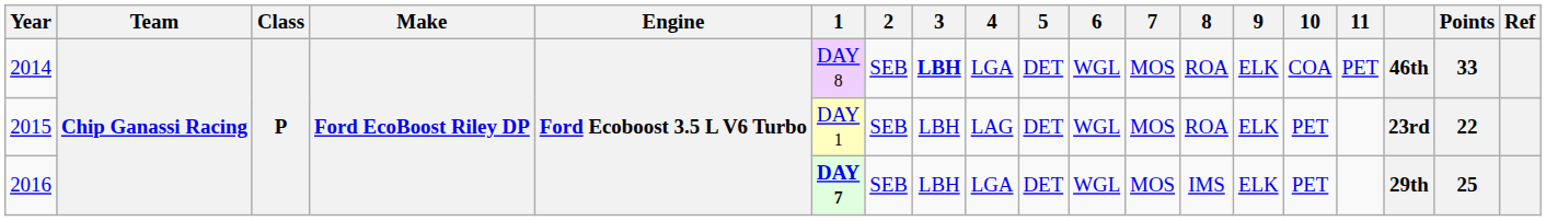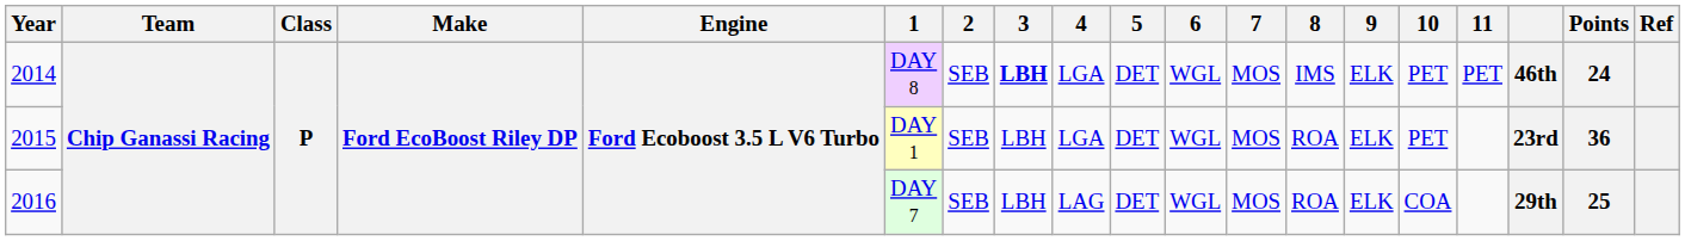 <table class="wikitable" style="text-align:center; font-size:85%">
 <tr>
 <th>Year</th>
 <th>Team</th>
 <th>Class</th>
 <th>Make</th>
 <th>Engine</th>
 <th>1</th>
 <th>2</th>
 <th>3</th>
 <th>4</th>
 <th>5</th>
 <th>6</th>
 <th>7</th>
 <th>8</th>
 <th>9</th>
 <th>10</th>
 <th>11</th>
 <th></th>
 <th>Points</th>
 <th>Ref</th>
 </tr>
 <tr>
 <td><a href='#'>2014</a></td>
 <th rowspan=3><a href='#'>Chip Ganassi Racing</a></th>
 <th rowspan=3>P</th>
 <th rowspan=3><a href='#'>Ford EcoBoost Riley DP</a></th>
 <th rowspan=3><a href='#'>Ford</a> Ecoboost 3.5 L V6 Turbo</th>
 <td style="background:#EFCFFF;"><a href='#'>DAY</a><br><small>8</small></td>
 <td><a href='#'>SEB</a></td>
 <td><strong><a href='#'>LBH</a></strong></td>
 <td><a href='#'>LGA</a></td>
 <td><a href='#'>DET</a></td>
 <td><a href='#'>WGL</a></td>
 <td><a href='#'>MOS</a></td>
-<td><a href='#'>ROA</a></td>
+<td><a href='#'>IMS</a></td>
 <td><a href='#'>ELK</a></td>
-<td><a href='#'>COA</a></td>
+<td><a href='#'>PET</a></td>
 <td><a href='#'>PET</a></td>
 <th>46th</th>
-<th>33</th>
+<th>24</th>
 <th></th>
 </tr>
 <tr>
 <td><a href='#'>2015</a></td>
 <td style="background:#FFFFBF;"><a href='#'>DAY</a><br><small>1</small></td>
+<td><a href='#'>SEB</a></td>
+<td><a href='#'>LBH</a></td>
+<td><a href='#'>LGA</a></td>
+<td><a href='#'>DET</a></td>
+<td><a href='#'>WGL</a></td>
+<td><a href='#'>MOS</a></td>
+<td><a href='#'>ROA</a></td>
+<td><a href='#'>ELK</a></td>
+<td><a href='#'>PET</a></td>
+<td></td>
+<th>23rd</th>
+<th>36</th>
+<th></th>
+</tr>
+<tr>
+<td><a href='#'>2016</a></td>
+<td style="background:#DFFFDF;"><a href='#'>DAY</a><br><small>7</small></td>
 <td><a href='#'>SEB</a></td>
 <td><a href='#'>LBH</a></td>
 <td><a href='#'>LAG</a></td>
 <td><a href='#'>DET</a></td>
 <td><a href='#'>WGL</a></td>
 <td><a href='#'>MOS</a></td>
 <td><a href='#'>ROA</a></td>
 <td><a href='#'>ELK</a></td>
-<td><a href='#'>PET</a></td>
-<td></td>
-<th>23rd</th>
-<th>22</th>
-<th></th>
-</tr>
-<tr>
-<td><a href='#'>2016</a></td>
-<td style="background:#DFFFDF;"><strong><a href='#'>DAY</a><br><small>7</small></strong></td>
-<td><a href='#'>SEB</a></td>
-<td><a href='#'>LBH</a></td>
-<td><a href='#'>LGA</a></td>
-<td><a href='#'>DET</a></td>
-<td><a href='#'>WGL</a></td>
-<td><a href='#'>MOS</a></td>
-<td><a href='#'>IMS</a></td>
-<td><a href='#'>ELK</a></td>
-<td><a href='#'>PET</a></td>
+<td><a href='#'>COA</a></td>
 <td></td>
 <th>29th</th>
 <th>25</th>
 <th></th>
 </tr>
 </table>
